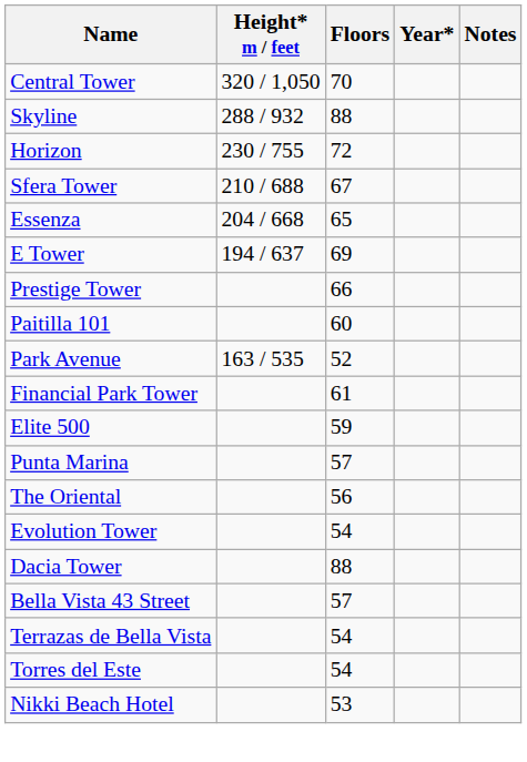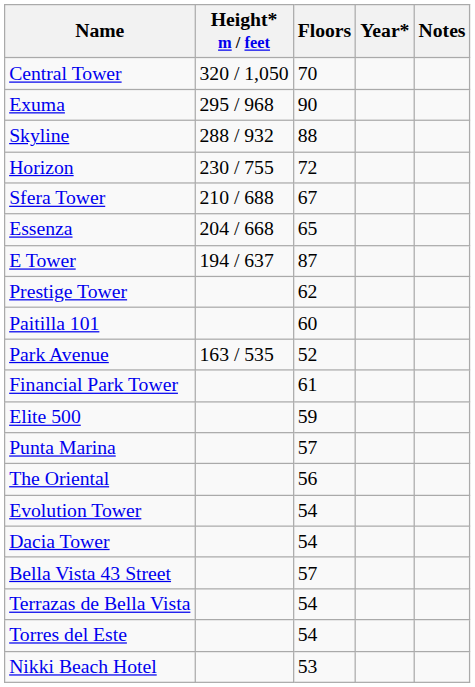 <table class="wikitable sortable">
 <tr>
 <th>Name</th>
 <th>Height*<br><small><a href='#'>m</a> / <a href='#'>feet</a></small></th>
 <th>Floors</th>
 <th>Year*</th>
 <th class="unsortable">Notes</th>
 </tr>
 <tr>
 <td><a href='#'>Central Tower</a></td>
 <td>320 / 1,050</td>
 <td>70</td>
+<td></td>
+<td></td>
+</tr>
+<tr>
+<td><a href='#'>Exuma</a></td>
+<td>295 / 968</td>
+<td>90</td>
 <td></td>
 <td></td>
 </tr>
 <tr>
 <td><a href='#'>Skyline</a></td>
 <td>288 / 932</td>
 <td>88</td>
 <td></td>
 <td></td>
 </tr>
 <tr>
 <td><a href='#'>Horizon</a></td>
 <td>230 / 755</td>
 <td>72</td>
 <td></td>
 <td></td>
 </tr>
 <tr>
 <td><a href='#'>Sfera Tower</a></td>
 <td>210 / 688</td>
 <td>67</td>
 <td></td>
 <td></td>
 </tr>
 <tr>
 <td><a href='#'>Essenza</a></td>
 <td>204 / 668</td>
 <td>65</td>
 <td></td>
 <td></td>
 </tr>
 <tr>
 <td><a href='#'>E Tower</a></td>
 <td>194 / 637</td>
-<td>69</td>
+<td>87</td>
 <td></td>
 <td></td>
 </tr>
 <tr>
 <td><a href='#'>Prestige Tower</a></td>
 <td></td>
-<td>66</td>
+<td>62</td>
 <td></td>
 <td></td>
 </tr>
 <tr>
 <td><a href='#'>Paitilla 101</a></td>
 <td></td>
 <td>60</td>
 <td></td>
 <td></td>
 </tr>
 <tr>
 <td><a href='#'>Park Avenue</a></td>
 <td>163 / 535</td>
 <td>52</td>
 <td></td>
 <td></td>
 </tr>
 <tr>
 <td><a href='#'>Financial Park Tower</a></td>
 <td></td>
 <td>61</td>
 <td></td>
 <td></td>
 </tr>
 <tr>
 <td><a href='#'>Elite 500</a></td>
 <td></td>
 <td>59</td>
 <td></td>
 <td></td>
 </tr>
 <tr>
 <td><a href='#'>Punta Marina</a></td>
 <td></td>
 <td>57</td>
 <td></td>
 <td></td>
 </tr>
 <tr>
 <td><a href='#'>The Oriental</a></td>
 <td></td>
 <td>56</td>
 <td></td>
 <td></td>
 </tr>
 <tr>
 <td><a href='#'>Evolution Tower</a></td>
 <td></td>
 <td>54</td>
 <td></td>
 <td></td>
 </tr>
 <tr>
 <td><a href='#'>Dacia Tower</a></td>
 <td></td>
-<td>88</td>
+<td>54</td>
 <td></td>
 <td></td>
 </tr>
 <tr>
 <td><a href='#'>Bella Vista 43 Street</a></td>
 <td></td>
 <td>57</td>
 <td></td>
 <td></td>
 </tr>
 <tr>
 <td><a href='#'>Terrazas de Bella Vista</a></td>
 <td></td>
 <td>54</td>
 <td></td>
 <td></td>
 </tr>
 <tr>
 <td><a href='#'>Torres del Este</a></td>
 <td></td>
 <td>54</td>
 <td></td>
 <td></td>
 </tr>
 <tr>
 <td><a href='#'>Nikki Beach Hotel</a></td>
 <td></td>
 <td>53</td>
 <td></td>
 <td></td>
 </tr>
 </table>
